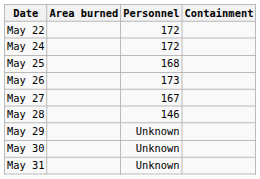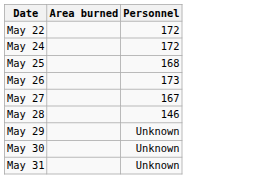 <table class="wikitable" style="text-align: right;">
 <tr>
 <th>Date</th>
 <th>Area burned</th>
 <th>Personnel</th>
-<th>Containment</th>
 </tr>
 <tr>
 <td style="text-align: left;">May 22</td>
 <td></td>
 <td>172</td>
-<td style="text-align: left;"></td>
 </tr>
 <tr>
 <td style="text-align: left;">May 24</td>
 <td></td>
 <td>172</td>
-<td style="text-align: left;"></td>
 </tr>
 <tr>
 <td style="text-align: left;">May 25</td>
 <td></td>
 <td>168</td>
-<td style="text-align: left;"></td>
 </tr>
 <tr>
 <td style="text-align: left;">May 26</td>
 <td></td>
 <td>173</td>
-<td style="text-align: left;"></td>
 </tr>
 <tr>
 <td style="text-align: left;">May 27</td>
 <td></td>
 <td>167</td>
-<td style="text-align: left;"></td>
 </tr>
 <tr>
 <td style="text-align: left;">May 28</td>
 <td></td>
 <td>146</td>
-<td style="text-align: left;"></td>
 </tr>
 <tr>
 <td style="text-align: left;">May 29</td>
 <td></td>
 <td>Unknown</td>
-<td style="text-align: left;"></td>
 </tr>
 <tr>
 <td style="text-align: left;">May 30</td>
 <td></td>
 <td>Unknown</td>
-<td style="text-align: left;"></td>
 </tr>
 <tr>
 <td style="text-align: left;">May 31</td>
 <td></td>
 <td>Unknown</td>
-<td style="text-align: left;"></td>
 </tr>
 </table>
